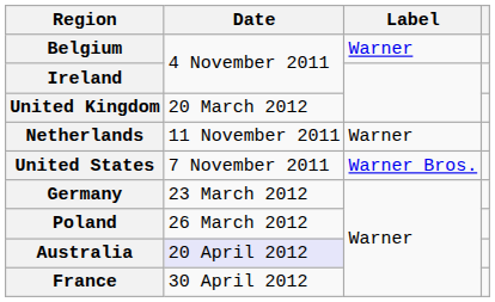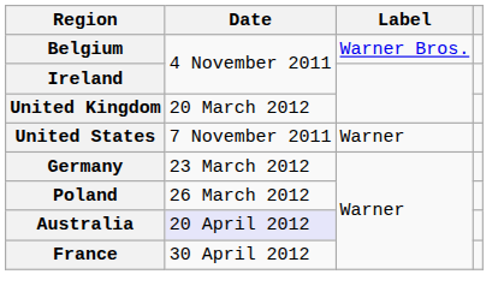 <table class="wikitable plainrowheaders">
 <tr>
 <th scope="col">Region</th>
 <th scope="col">Date</th>
 <th scope="col">Label</th>
 <th scope="col"></th>
 </tr>
 <tr>
 <th scope="row">Belgium</th>
 <td rowspan="2">4 November 2011</td>
-<td><a href='#'>Warner</a></td>
+<td><a href='#'>Warner Bros.</a></td>
 <td align="center"></td>
 </tr>
 <tr>
 <th scope="row">Ireland</th>
 <td rowspan="2"></td>
 <td align="center"></td>
 </tr>
 <tr>
 <th scope="row">United Kingdom</th>
 <td>20 March 2012</td>
 <td align="center"></td>
 </tr>
 <tr>
-<th scope="row">Netherlands</th>
-<td>11 November 2011</td>
-<td>Warner</td>
-<td align="center"></td>
-</tr>
-<tr>
 <th scope="row">United States</th>
 <td>7 November 2011</td>
-<td><a href='#'>Warner Bros.</a></td>
+<td>Warner</td>
 <td align="center"></td>
 </tr>
 <tr>
 <th scope="row">Germany</th>
 <td>23 March 2012</td>
 <td rowspan="4">Warner</td>
 <td align="center"></td>
 </tr>
 <tr>
 <th scope="row">Poland</th>
 <td>26 March 2012</td>
 <td align="center"></td>
 </tr>
 <tr>
 <th scope="row">Australia</th>
 <td style="background: lavender;">20 April 2012</td>
 <td align="center"></td>
 </tr>
 <tr>
 <th scope="row">France</th>
 <td>30 April 2012</td>
 <td align="center"></td>
 </tr>
 </table>
